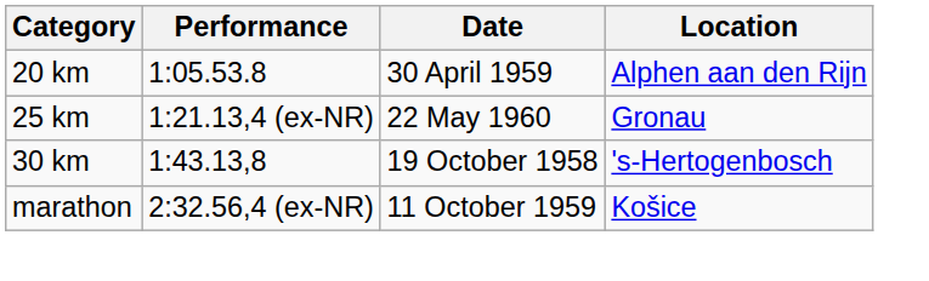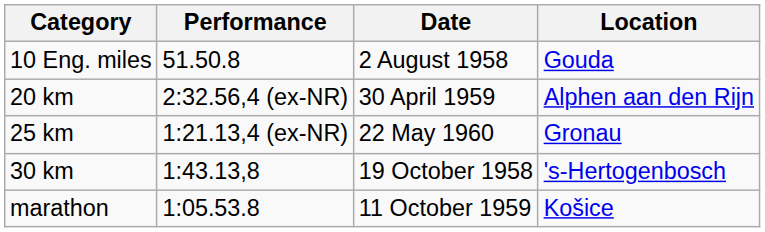 <table class="wikitable">
 <tr>
 <th>Category</th>
 <th>Performance</th>
 <th>Date</th>
 <th>Location</th>
 </tr>
 <tr>
+<td>10 Eng. miles</td>
+<td>51.50.8</td>
+<td>2 August 1958</td>
+<td><a href='#'>Gouda</a></td>
+</tr>
+<tr>
 <td>20 km</td>
-<td>1:05.53.8</td>
+<td>2:32.56,4 (ex-NR)</td>
 <td>30 April 1959</td>
 <td><a href='#'>Alphen aan den Rijn</a></td>
 </tr>
 <tr>
 <td>25 km</td>
 <td>1:21.13,4 (ex-NR)</td>
 <td>22 May 1960</td>
 <td><a href='#'>Gronau</a></td>
 </tr>
 <tr>
 <td>30 km</td>
 <td>1:43.13,8</td>
 <td>19 October 1958</td>
 <td><a href='#'>'s-Hertogenbosch</a></td>
 </tr>
 <tr>
 <td>marathon</td>
-<td>2:32.56,4 (ex-NR)</td>
+<td>1:05.53.8</td>
 <td>11 October 1959</td>
 <td><a href='#'>Košice</a></td>
 </tr>
 </table>
